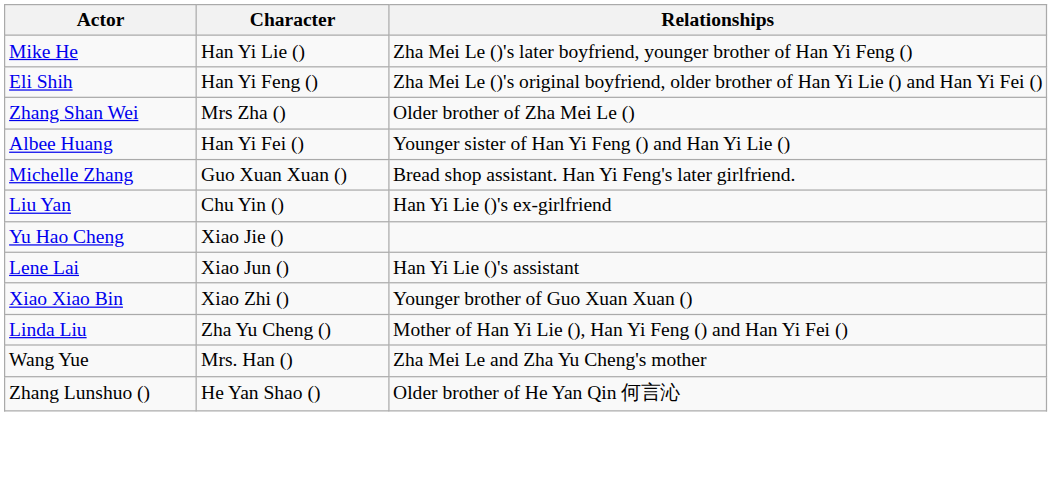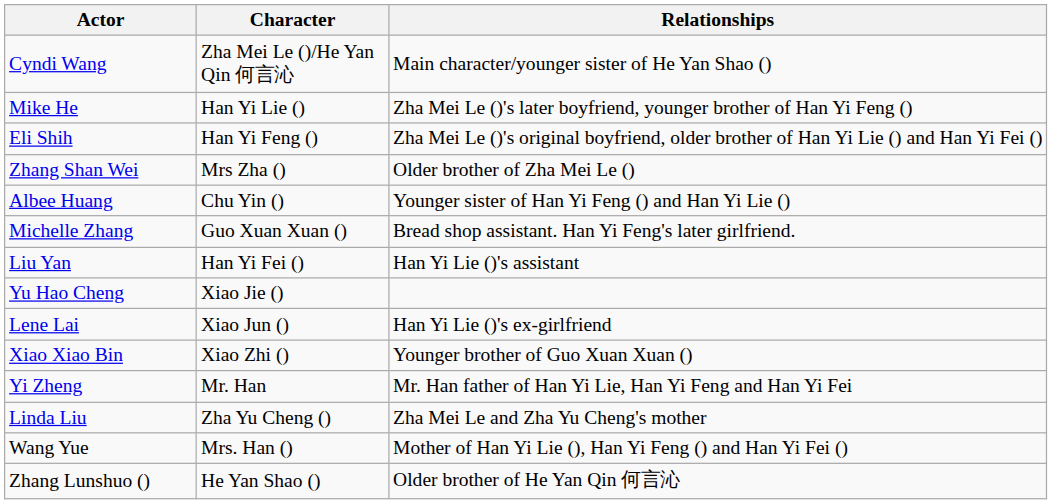 <table class="wikitable">
 <tr>
 <th width=150>Actor</th>
 <th width=150>Character</th>
 <th>Relationships</th>
+</tr>
+<tr>
+<td><a href='#'>Cyndi Wang</a></td>
+<td>Zha Mei Le ()/He Yan Qin 何言沁</td>
+<td>Main character/younger sister of He Yan Shao ()</td>
 </tr>
 <tr>
 <td><a href='#'>Mike He</a></td>
 <td>Han Yi Lie ()</td>
 <td>Zha Mei Le ()'s later boyfriend, younger brother of Han Yi Feng ()</td>
 </tr>
 <tr>
 <td><a href='#'>Eli Shih</a></td>
 <td>Han Yi Feng ()</td>
 <td>Zha Mei Le ()'s original boyfriend, older brother of Han Yi Lie () and Han Yi Fei ()</td>
 </tr>
 <tr>
 <td><a href='#'>Zhang Shan Wei</a></td>
 <td>Mrs Zha ()</td>
 <td>Older brother of Zha Mei Le ()</td>
 </tr>
 <tr>
 <td><a href='#'>Albee Huang</a></td>
-<td>Han Yi Fei ()</td>
+<td>Chu Yin ()</td>
 <td>Younger sister of Han Yi Feng () and Han Yi Lie ()</td>
 </tr>
 <tr>
 <td><a href='#'>Michelle Zhang</a></td>
 <td>Guo Xuan Xuan ()</td>
 <td>Bread shop assistant. Han Yi Feng's later girlfriend.</td>
 </tr>
 <tr>
 <td><a href='#'>Liu Yan</a></td>
-<td>Chu Yin ()</td>
-<td>Han Yi Lie ()'s ex-girlfriend</td>
+<td>Han Yi Fei ()</td>
+<td>Han Yi Lie ()'s assistant</td>
 </tr>
 <tr>
 <td><a href='#'>Yu Hao Cheng</a></td>
 <td>Xiao Jie ()</td>
 <td></td>
 </tr>
 <tr>
 <td><a href='#'>Lene Lai</a></td>
 <td>Xiao Jun ()</td>
-<td>Han Yi Lie ()'s assistant</td>
+<td>Han Yi Lie ()'s ex-girlfriend</td>
 </tr>
 <tr>
 <td><a href='#'>Xiao Xiao Bin</a></td>
 <td>Xiao Zhi ()</td>
 <td>Younger brother of Guo Xuan Xuan ()</td>
 </tr>
 <tr>
+<td><a href='#'>Yi Zheng</a></td>
+<td>Mr. Han</td>
+<td>Mr. Han father of Han Yi Lie, Han Yi Feng and Han Yi Fei</td>
+</tr>
+<tr>
 <td><a href='#'>Linda Liu</a></td>
 <td>Zha Yu Cheng ()</td>
-<td>Mother of Han Yi Lie (), Han Yi Feng () and Han Yi Fei ()</td>
+<td>Zha Mei Le and Zha Yu Cheng's mother</td>
 </tr>
 <tr>
 <td>Wang Yue</td>
 <td>Mrs. Han ()</td>
-<td>Zha Mei Le and Zha Yu Cheng's mother</td>
+<td>Mother of Han Yi Lie (), Han Yi Feng () and Han Yi Fei ()</td>
 </tr>
 <tr>
 <td>Zhang Lunshuo ()</td>
 <td>He Yan Shao ()</td>
 <td>Older brother of He Yan Qin 何言沁</td>
 </tr>
 </table>
